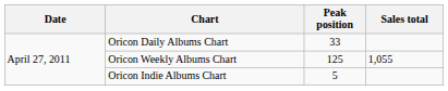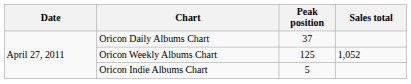 <table class="wikitable" width="650px">
 <tr>
 <th scope="col">Date</th>
 <th scope="col">Chart</th>
 <th scope="col">Peak<br>position</th>
 <th scope="col">Sales total</th>
 </tr>
 <tr>
 <td rowspan="4">April 27, 2011</td>
 <td>Oricon Daily Albums Chart</td>
-<td align="center">33</td>
+<td align="center">37</td>
 <td></td>
 </tr>
 <tr>
 <td>Oricon Weekly Albums Chart</td>
 <td align="center">125</td>
-<td>1,055</td>
+<td>1,052</td>
 </tr>
 <tr>
 <td>Oricon Indie Albums Chart</td>
 <td align="center">5</td>
 <td></td>
 </tr>
 </table>
